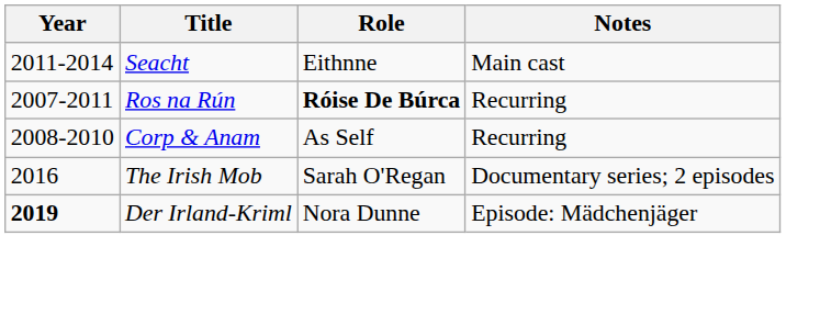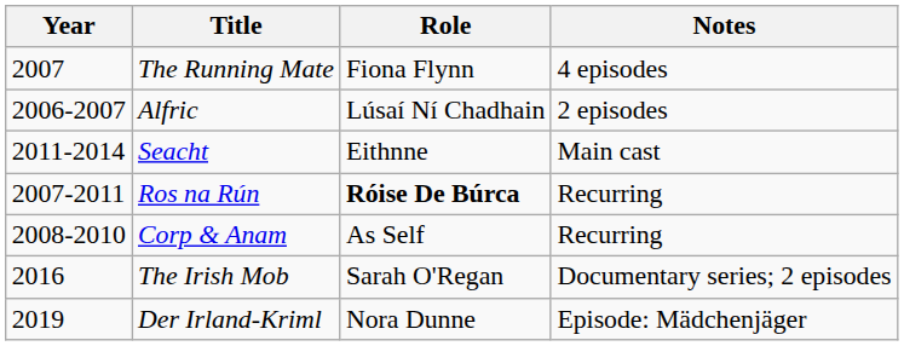 <table class="wikitable">
 <tr>
 <th>Year</th>
 <th>Title</th>
 <th>Role</th>
 <th>Notes</th>
+</tr>
+<tr>
+<td>2007</td>
+<td><em>The Running Mate</em></td>
+<td>Fiona Flynn</td>
+<td>4 episodes</td>
+</tr>
+<tr>
+<td>2006-2007</td>
+<td><em>Alfric</em></td>
+<td>Lúsaí Ní Chadhain</td>
+<td>2 episodes</td>
 </tr>
 <tr>
 <td>2011-2014</td>
 <td><em><a href='#'>Seacht</a></em></td>
 <td>Eithnne</td>
 <td>Main cast</td>
 </tr>
 <tr>
 <td>2007-2011</td>
 <td><em><a href='#'>Ros na Rún</a></em></td>
 <td><strong>Róise De Búrca</strong></td>
 <td>Recurring</td>
 </tr>
 <tr>
 <td>2008-2010</td>
 <td><em><a href='#'>Corp & Anam</a></em></td>
 <td>As Self</td>
 <td>Recurring</td>
 </tr>
 <tr>
 <td>2016</td>
 <td><em>The Irish Mob</em></td>
 <td>Sarah O'Regan</td>
 <td>Documentary series; 2 episodes</td>
 </tr>
 <tr>
-<td><strong>2019</strong></td>
+<td>2019</td>
 <td><em>Der Irland-Kriml</em></td>
 <td>Nora Dunne</td>
 <td>Episode: Mädchenjäger</td>
 </tr>
 </table>
